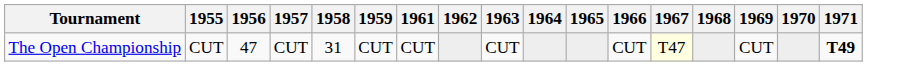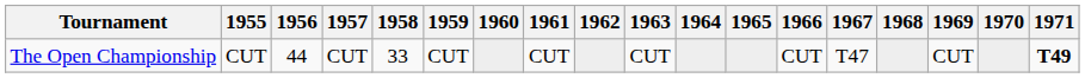 <table class="wikitable" style="font-size:95%;text-align:center;">
 <tr>
 <th>Tournament</th>
 <th>1955</th>
 <th>1956</th>
 <th>1957</th>
 <th>1958</th>
 <th>1959</th>
+<th>1960</th>
 <th>1961</th>
 <th>1962</th>
 <th>1963</th>
 <th>1964</th>
 <th>1965</th>
 <th>1966</th>
 <th>1967</th>
 <th>1968</th>
 <th>1969</th>
 <th>1970</th>
 <th>1971</th>
 </tr>
 <tr>
 <td><a href='#'>The Open Championship</a></td>
 <td>CUT</td>
-<td>47</td>
+<td>44</td>
 <td>CUT</td>
-<td>31</td>
+<td>33</td>
 <td>CUT</td>
+<td style="background:#eeeeee;"></td>
 <td>CUT</td>
 <td style="background:#eeeeee;"></td>
 <td>CUT</td>
 <td style="background:#eeeeee;"></td>
 <td style="background:#eeeeee;"></td>
 <td>CUT</td>
-<td style="background: lightyellow;">T47</td>
+<td>T47</td>
 <td style="background:#eeeeee;"></td>
 <td>CUT</td>
 <td style="background:#eeeeee;"></td>
 <td><strong>T49</strong></td>
 </tr>
 </table>
